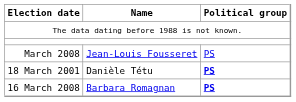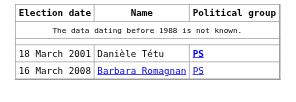 <table align="center" rules="all" cellspacing="0" cellpadding="4" style="border: 1px solid #999; border-right: 2px solid #999; border-bottom: 2px solid #999">
 <tr>
 <th>Election date</th>
 <th>Name</th>
 <th>Political group</th>
 </tr>
 <tr>
 <td colspan="3" align="center"><small>The data dating before 1988 is not known.</small></td>
 </tr>
 <tr>
 <td colspan="3" align="center"></td>
 </tr>
 <tr>
-<td align=right>March 2008</td>
-<td><a href='#'>Jean-Louis Fousseret</a></td>
-<td><a href='#'>PS</a></td>
-</tr>
-<tr>
 <td align=right>18 March 2001</td>
 <td>Danièle Tétu</td>
 <td><strong><a href='#'>PS</a></strong></td>
 </tr>
 <tr>
 <td align=right>16 March 2008</td>
 <td><a href='#'>Barbara Romagnan</a></td>
-<td><strong><a href='#'>PS</a></strong></td>
+<td><a href='#'>PS</a></td>
 </tr>
 </table>
